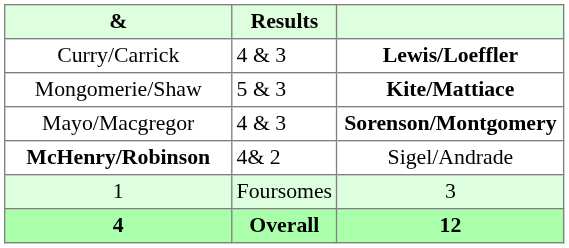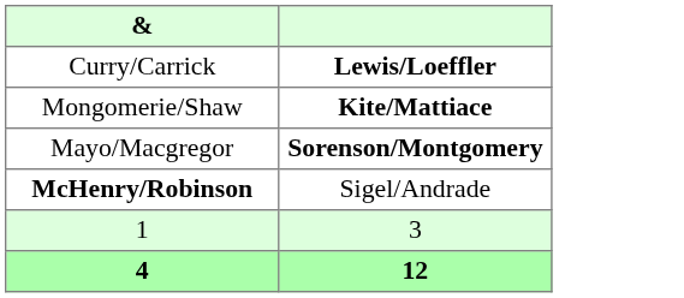 <table border="1" cellpadding="3" style="border-collapse:collapse; text-align:center;">
 <tr style="background:#ddffdd;">
 <th width=160> & </th>
-<th>Results</th>
 <th width=160></th>
 </tr>
 <tr>
 <td>Curry/Carrick</td>
-<td align=left> 4 & 3</td>
 <td><strong>Lewis/Loeffler</strong></td>
 </tr>
 <tr>
 <td>Mongomerie/Shaw</td>
-<td align=left> 5 & 3</td>
 <td><strong>Kite/Mattiace</strong></td>
 </tr>
 <tr>
 <td>Mayo/Macgregor</td>
-<td align=left> 4 & 3</td>
 <td><strong>Sorenson/Montgomery</strong></td>
 </tr>
 <tr>
 <td><strong>McHenry/Robinson</strong></td>
-<td align=left> 4& 2</td>
 <td>Sigel/Andrade</td>
 </tr>
 <tr style="background:#ddffdd;">
 <td>1</td>
-<td>Foursomes</td>
 <td>3</td>
 </tr>
 <tr style="background:#aaffaa;">
 <th>4</th>
-<th>Overall</th>
 <th>12</th>
 </tr>
 </table>
